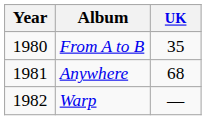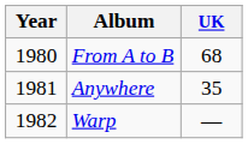 <table class="wikitable">
 <tr>
 <th style="width:40px;">Year</th>
 <th style="width:80px;">Album</th>
 <th style="width:40px;"><small><a href='#'>UK</a></small><br></th>
 </tr>
 <tr>
 <td style="text-align:center;">1980</td>
 <td><em><a href='#'>From A to B</a></em></td>
-<td style="text-align:center;">35</td>
+<td style="text-align:center;">68</td>
 </tr>
 <tr>
 <td style="text-align:center;">1981</td>
 <td><em><a href='#'>Anywhere</a></em></td>
-<td style="text-align:center;">68</td>
+<td style="text-align:center;">35</td>
 </tr>
 <tr>
 <td style="text-align:center;">1982</td>
 <td><em><a href='#'>Warp</a></em></td>
 <td style="text-align:center;">—</td>
 </tr>
 </table>
